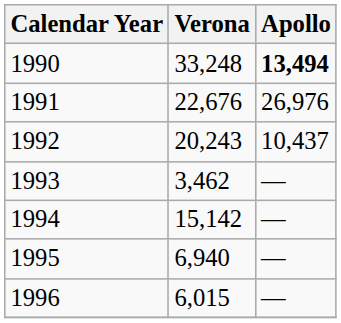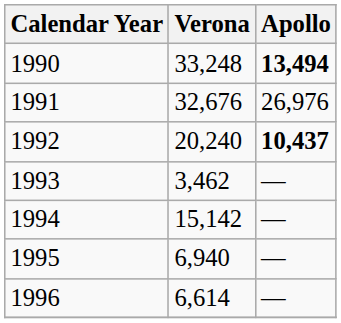 <table class="wikitable">
 <tr>
 <th>Calendar Year</th>
 <th>Verona<br></th>
 <th>Apollo<br></th>
 </tr>
 <tr>
 <td>1990</td>
 <td>33,248</td>
 <td><strong>13,494</strong></td>
 </tr>
 <tr>
 <td>1991</td>
-<td>22,676</td>
+<td>32,676</td>
 <td>26,976</td>
 </tr>
 <tr>
 <td>1992</td>
-<td>20,243</td>
-<td>10,437</td>
+<td>20,240</td>
+<td><strong>10,437</strong></td>
 </tr>
 <tr>
 <td>1993</td>
 <td>3,462</td>
 <td>—</td>
 </tr>
 <tr>
 <td>1994</td>
 <td>15,142</td>
 <td>—</td>
 </tr>
 <tr>
 <td>1995</td>
 <td>6,940</td>
 <td>—</td>
 </tr>
 <tr>
 <td>1996</td>
-<td>6,015</td>
+<td>6,614</td>
 <td>—</td>
 </tr>
 <tr>
 </tr>
 </table>
